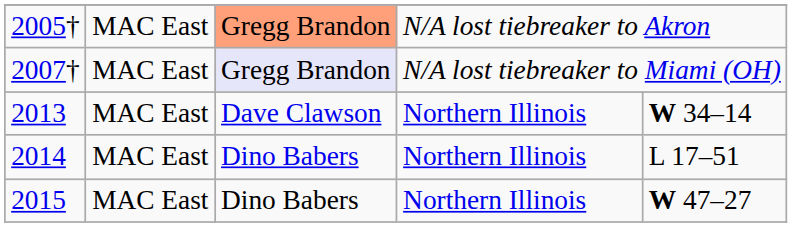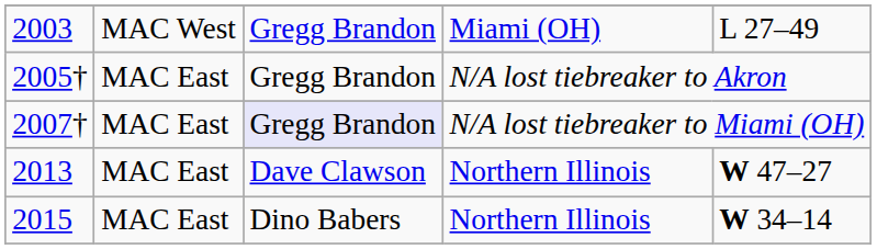 <table class="wikitable">
 <tr>
 </tr>
 <tr>
+<td><a href='#'>2003</a></td>
+<td>MAC West</td>
+<td><a href='#'>Gregg Brandon</a></td>
+<td><a href='#'>Miami (OH)</a></td>
+<td>L 27–49</td>
+</tr>
+<tr>
 <td><a href='#'>2005</a>†</td>
 <td>MAC East</td>
-<td style="background: lightsalmon;">Gregg Brandon</td>
+<td>Gregg Brandon</td>
 <td colspan="2"><em>N/A lost tiebreaker to <a href='#'>Akron</a></em></td>
 </tr>
 <tr>
 <td><a href='#'>2007</a>†</td>
 <td>MAC East</td>
 <td style="background: lavender;">Gregg Brandon</td>
 <td colspan="2"><em>N/A lost tiebreaker to <a href='#'>Miami (OH)</a></em></td>
 </tr>
 <tr>
 <td><a href='#'>2013</a></td>
 <td>MAC East</td>
 <td><a href='#'>Dave Clawson</a></td>
 <td><a href='#'>Northern Illinois</a></td>
-<td><strong>W</strong> 34–14</td>
-</tr>
-<tr>
-<td><a href='#'>2014</a></td>
-<td>MAC East</td>
-<td><a href='#'>Dino Babers</a></td>
-<td><a href='#'>Northern Illinois</a></td>
-<td>L 17–51</td>
+<td><strong>W</strong> 47–27</td>
 </tr>
 <tr>
 <td><a href='#'>2015</a></td>
 <td>MAC East</td>
 <td>Dino Babers</td>
 <td><a href='#'>Northern Illinois</a></td>
-<td><strong>W</strong> 47–27</td>
+<td><strong>W</strong> 34–14</td>
 </tr>
 </table>
